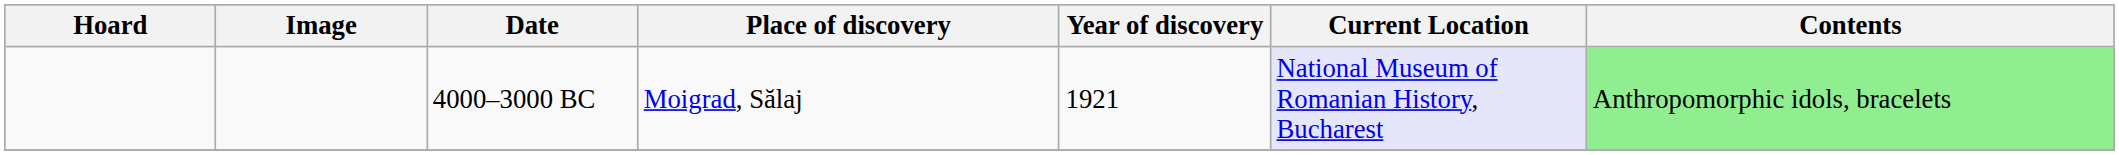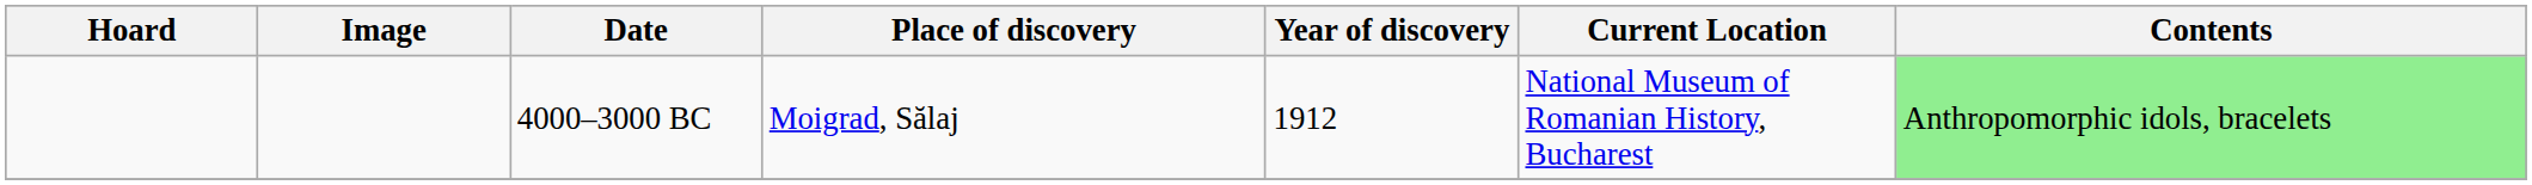 <table class="wikitable sortable" style="width: 100%">
 <tr>
 <th width="10%">Hoard</th>
 <th width="10%">Image</th>
 <th width="10%">Date</th>
 <th width="20%">Place of discovery</th>
 <th width="10%">Year of discovery</th>
 <th width="15%">Current Location</th>
 <th class="unsortable" width="25%">Contents</th>
 </tr>
 <tr>
 <td></td>
 <td></td>
 <td>4000–3000 BC</td>
 <td><a href='#'>Moigrad</a>, Sălaj</td>
-<td>1921</td>
-<td style="background: lavender;"><a href='#'>National Museum of Romanian History</a>, <a href='#'>Bucharest</a></td>
+<td>1912</td>
+<td><a href='#'>National Museum of Romanian History</a>, <a href='#'>Bucharest</a></td>
 <td style="background: lightgreen;">Anthropomorphic idols, bracelets</td>
 </tr>
 <tr>
 </tr>
 </table>
